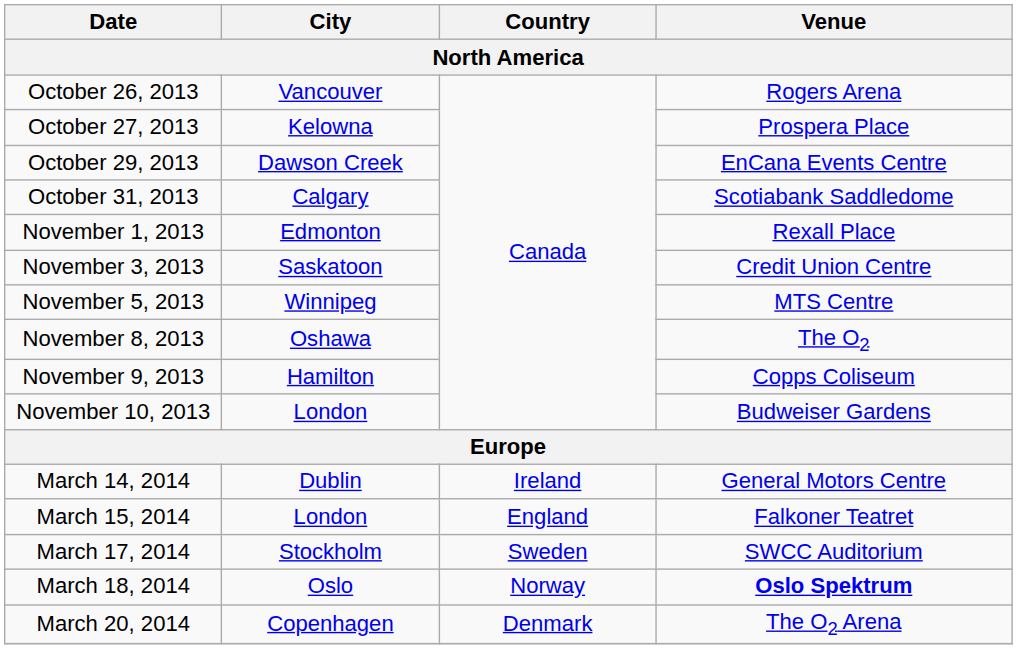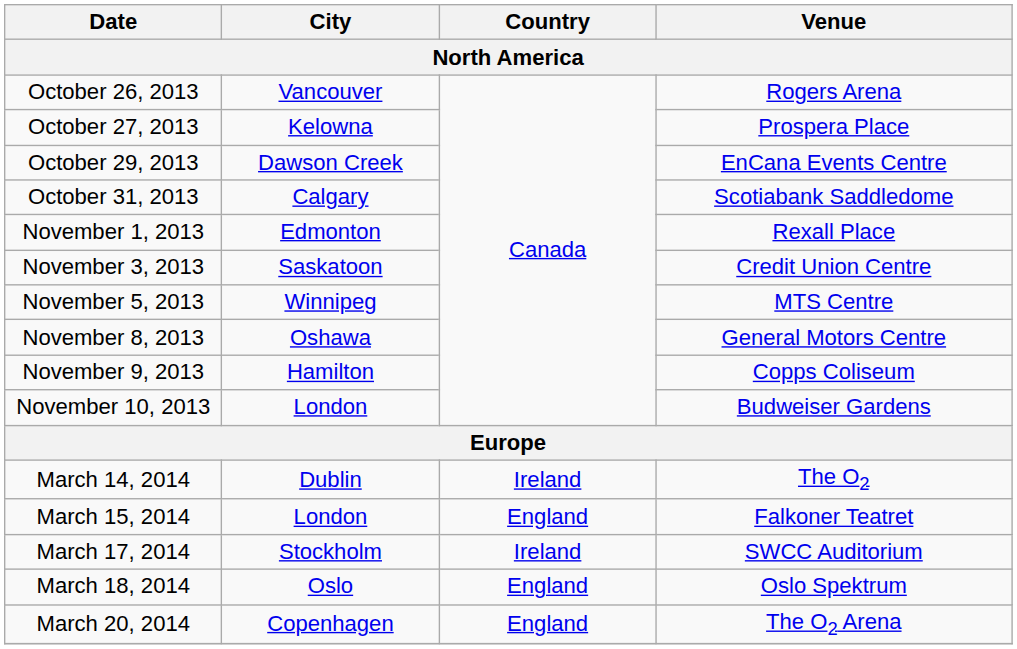 <table class="wikitable" style="text-align:center;">
 <tr>
 <th style="width:150px;">Date</th>
 <th style="width:150px;">City</th>
 <th style="width:150px;">Country</th>
 <th style="width:250px;">Venue</th>
 </tr>
 <tr>
 <th colspan="6">North America</th>
 </tr>
 <tr>
 <td>October 26, 2013</td>
 <td><a href='#'>Vancouver</a></td>
 <td rowspan="10"><a href='#'>Canada</a></td>
 <td><a href='#'>Rogers Arena</a></td>
 </tr>
 <tr>
 <td>October 27, 2013</td>
 <td><a href='#'>Kelowna</a></td>
 <td><a href='#'>Prospera Place</a></td>
 </tr>
 <tr>
 <td>October 29, 2013</td>
 <td><a href='#'>Dawson Creek</a></td>
 <td><a href='#'>EnCana Events Centre</a></td>
 </tr>
 <tr>
 <td>October 31, 2013</td>
 <td><a href='#'>Calgary</a></td>
 <td><a href='#'>Scotiabank Saddledome</a></td>
 </tr>
 <tr>
 <td>November 1, 2013</td>
 <td><a href='#'>Edmonton</a></td>
 <td><a href='#'>Rexall Place</a></td>
 </tr>
 <tr>
 <td>November 3, 2013</td>
 <td><a href='#'>Saskatoon</a></td>
 <td><a href='#'>Credit Union Centre</a></td>
 </tr>
 <tr>
 <td>November 5, 2013</td>
 <td><a href='#'>Winnipeg</a></td>
 <td><a href='#'>MTS Centre</a></td>
 </tr>
 <tr>
 <td>November 8, 2013</td>
 <td><a href='#'>Oshawa</a></td>
-<td><a href='#'>The O<sub>2</sub></a></td>
+<td><a href='#'>General Motors Centre</a></td>
 </tr>
 <tr>
 <td>November 9, 2013</td>
 <td><a href='#'>Hamilton</a></td>
 <td><a href='#'>Copps Coliseum</a></td>
 </tr>
 <tr>
 <td>November 10, 2013</td>
 <td><a href='#'>London</a></td>
 <td><a href='#'>Budweiser Gardens</a></td>
 </tr>
 <tr>
 <th colspan="6">Europe</th>
 </tr>
 <tr>
 <td>March 14, 2014</td>
 <td><a href='#'>Dublin</a></td>
 <td><a href='#'>Ireland</a></td>
-<td><a href='#'>General Motors Centre</a></td>
+<td><a href='#'>The O<sub>2</sub></a></td>
 </tr>
 <tr>
 <td>March 15, 2014</td>
 <td><a href='#'>London</a></td>
 <td><a href='#'>England</a></td>
 <td><a href='#'>Falkoner Teatret</a></td>
 </tr>
 <tr>
 <td>March 17, 2014</td>
 <td><a href='#'>Stockholm</a></td>
-<td><a href='#'>Sweden</a></td>
+<td><a href='#'>Ireland</a></td>
 <td><a href='#'>SWCC Auditorium</a></td>
 </tr>
 <tr>
 <td>March 18, 2014</td>
 <td><a href='#'>Oslo</a></td>
-<td><a href='#'>Norway</a></td>
-<td><strong><a href='#'>Oslo Spektrum</a></strong></td>
+<td><a href='#'>England</a></td>
+<td><a href='#'>Oslo Spektrum</a></td>
 </tr>
 <tr>
 <td>March 20, 2014</td>
 <td><a href='#'>Copenhagen</a></td>
-<td><a href='#'>Denmark</a></td>
+<td><a href='#'>England</a></td>
 <td><a href='#'>The O<sub>2</sub> Arena</a></td>
 </tr>
 <tr>
 </tr>
 </table>
